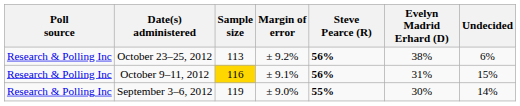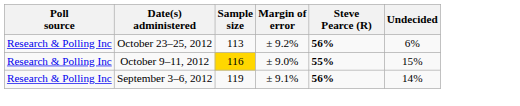 <table class="wikitable">
 <tr>
 <th>Poll<br>source</th>
 <th>Date(s)<br>administered</th>
 <th>Sample<br>size</th>
 <th>Margin of<br>error</th>
 <th style="width:100px;">Steve<br>Pearce (R)</th>
-<th style="width:100px;">Evelyn<br>Madrid Erhard (D)</th>
 <th>Undecided</th>
 </tr>
 <tr>
 <td><a href='#'>Research & Polling Inc</a></td>
 <td align=center>October 23–25, 2012</td>
 <td align=center>113</td>
 <td align=center>± 9.2%</td>
 <td><strong>56%</strong></td>
-<td align=center>38%</td>
 <td align=center>6%</td>
 </tr>
 <tr>
 <td><a href='#'>Research & Polling Inc</a></td>
 <td align=center>October 9–11, 2012</td>
 <td align=center style="background: gold;">116</td>
-<td align=center>± 9.1%</td>
-<td><strong>56%</strong></td>
-<td align=center>31%</td>
+<td align=center>± 9.0%</td>
+<td><strong>55%</strong></td>
 <td align=center>15%</td>
 </tr>
 <tr>
 <td><a href='#'>Research & Polling Inc</a></td>
 <td align=center>September 3–6, 2012</td>
 <td align=center>119</td>
-<td align=center>± 9.0%</td>
-<td><strong>55%</strong></td>
-<td align=center>30%</td>
+<td align=center>± 9.1%</td>
+<td><strong>56%</strong></td>
 <td align=center>14%</td>
 </tr>
 </table>
